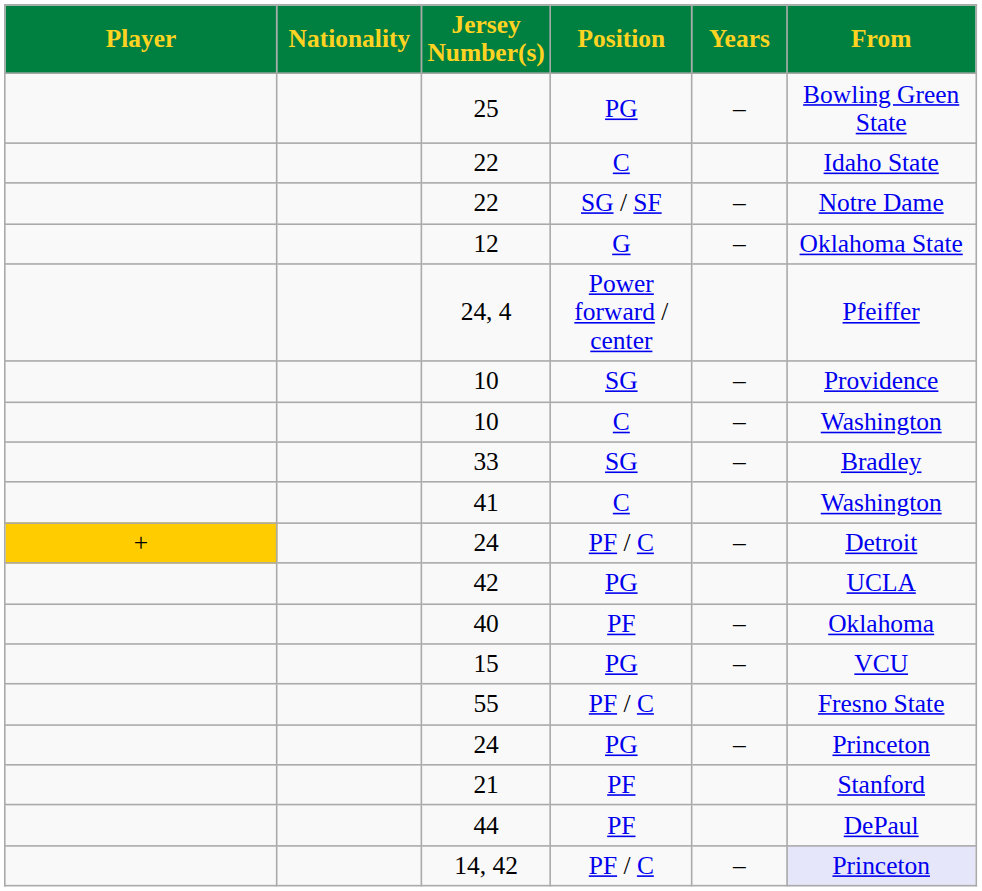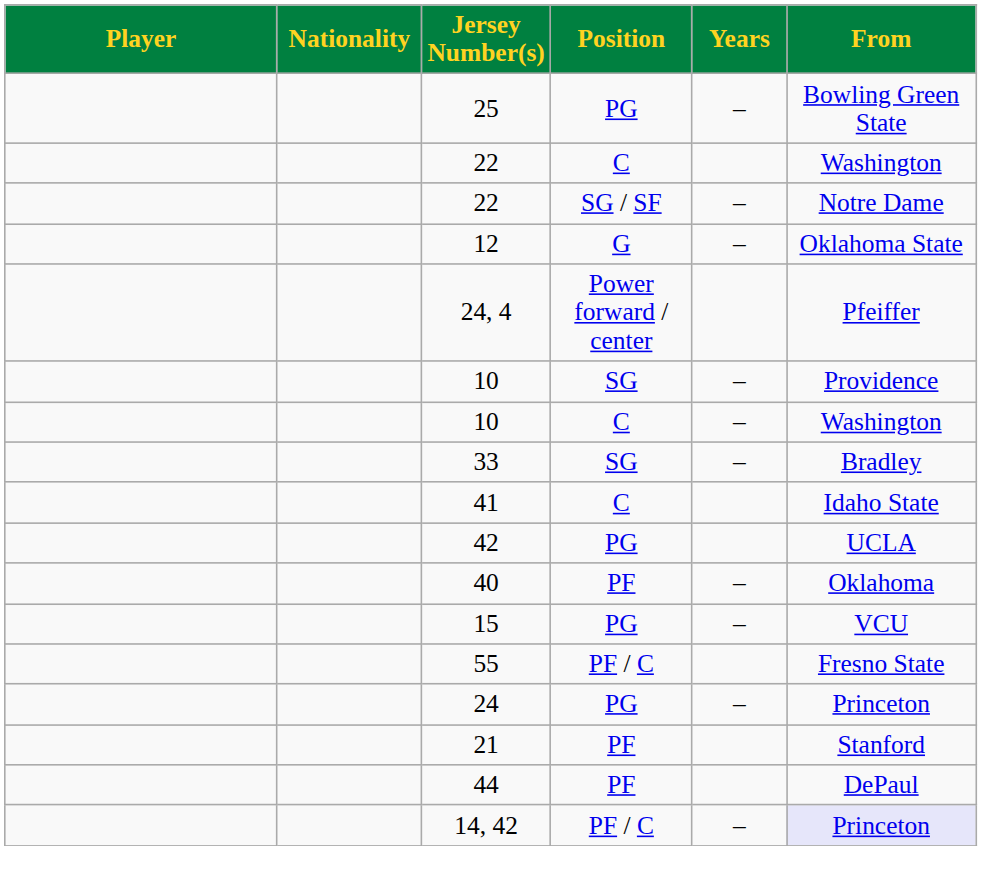 <table class="wikitable" style="text-align:center" width="98%">
 <tr>
 <th style="background:#008040;color:#FFD321;" width="30%">Player</th>
 <th style="background:#008040;color:#FFD321;" width="15%">Nationality</th>
 <th style="background:#008040;color:#FFD321;" width="10%">Jersey Number(s)</th>
 <th style="background:#008040;color:#FFD321;" width="15%">Position</th>
 <th style="background:#008040;color:#FFD321;" width="10%">Years</th>
 <th style="background:#008040;color:#FFD321;" width="20%">From</th>
 </tr>
 <tr>
 <td></td>
 <td></td>
 <td>25</td>
 <td><a href='#'>PG</a></td>
 <td>–</td>
 <td><a href='#'>Bowling Green State</a></td>
 </tr>
 <tr>
 <td></td>
 <td><br></td>
 <td>22</td>
 <td><a href='#'>C</a></td>
 <td></td>
-<td><a href='#'>Idaho State</a></td>
+<td><a href='#'>Washington</a></td>
 </tr>
 <tr>
 <td></td>
 <td></td>
 <td>22</td>
 <td><a href='#'>SG</a> / <a href='#'>SF</a></td>
 <td>–</td>
 <td><a href='#'>Notre Dame</a></td>
 </tr>
 <tr>
 <td></td>
 <td></td>
 <td>12</td>
 <td><a href='#'>G</a></td>
 <td>–</td>
 <td><a href='#'>Oklahoma State</a></td>
 </tr>
 <tr>
 <td></td>
 <td></td>
 <td>24, 4</td>
 <td><a href='#'>Power forward</a> / <a href='#'>center</a></td>
 <td><br></td>
 <td><a href='#'>Pfeiffer</a></td>
 </tr>
 <tr>
 <td></td>
 <td></td>
 <td>10</td>
 <td><a href='#'>SG</a></td>
 <td>–</td>
 <td><a href='#'>Providence</a></td>
 </tr>
 <tr>
 <td></td>
 <td></td>
 <td>10</td>
 <td><a href='#'>C</a></td>
 <td>–</td>
 <td><a href='#'>Washington</a></td>
 </tr>
 <tr>
 <td></td>
 <td></td>
 <td>33</td>
 <td><a href='#'>SG</a></td>
 <td>–</td>
 <td><a href='#'>Bradley</a></td>
 </tr>
 <tr>
 <td></td>
 <td></td>
 <td>41</td>
 <td><a href='#'>C</a></td>
 <td></td>
-<td><a href='#'>Washington</a></td>
-</tr>
-<tr>
-<td bgcolor="#FFCC00">+ </td>
-<td></td>
-<td>24</td>
-<td><a href='#'>PF</a> / <a href='#'>C</a></td>
-<td>–</td>
-<td><a href='#'>Detroit</a></td>
+<td><a href='#'>Idaho State</a></td>
 </tr>
 <tr>
 <td></td>
 <td></td>
 <td>42</td>
 <td><a href='#'>PG</a></td>
 <td><br></td>
 <td><a href='#'>UCLA</a></td>
 </tr>
 <tr>
 <td></td>
 <td></td>
 <td>40</td>
 <td><a href='#'>PF</a></td>
 <td>–</td>
 <td><a href='#'>Oklahoma</a></td>
 </tr>
 <tr>
 <td></td>
 <td></td>
 <td>15</td>
 <td><a href='#'>PG</a></td>
 <td>–</td>
 <td><a href='#'>VCU</a></td>
 </tr>
 <tr>
 <td></td>
 <td></td>
 <td>55</td>
 <td><a href='#'>PF</a> / <a href='#'>C</a></td>
 <td></td>
 <td><a href='#'>Fresno State</a></td>
 </tr>
 <tr>
 <td></td>
 <td></td>
 <td>24</td>
 <td><a href='#'>PG</a></td>
 <td>–</td>
 <td><a href='#'>Princeton</a></td>
 </tr>
 <tr>
 <td></td>
 <td></td>
 <td>21</td>
 <td><a href='#'>PF</a></td>
 <td></td>
 <td><a href='#'>Stanford</a></td>
 </tr>
 <tr>
 <td></td>
 <td></td>
 <td>44</td>
 <td><a href='#'>PF</a></td>
 <td></td>
 <td><a href='#'>DePaul</a></td>
 </tr>
 <tr>
 <td></td>
 <td></td>
 <td>14, 42</td>
 <td><a href='#'>PF</a> / <a href='#'>C</a></td>
 <td>–</td>
 <td style="background: lavender;"><a href='#'>Princeton</a></td>
 </tr>
 </table>
